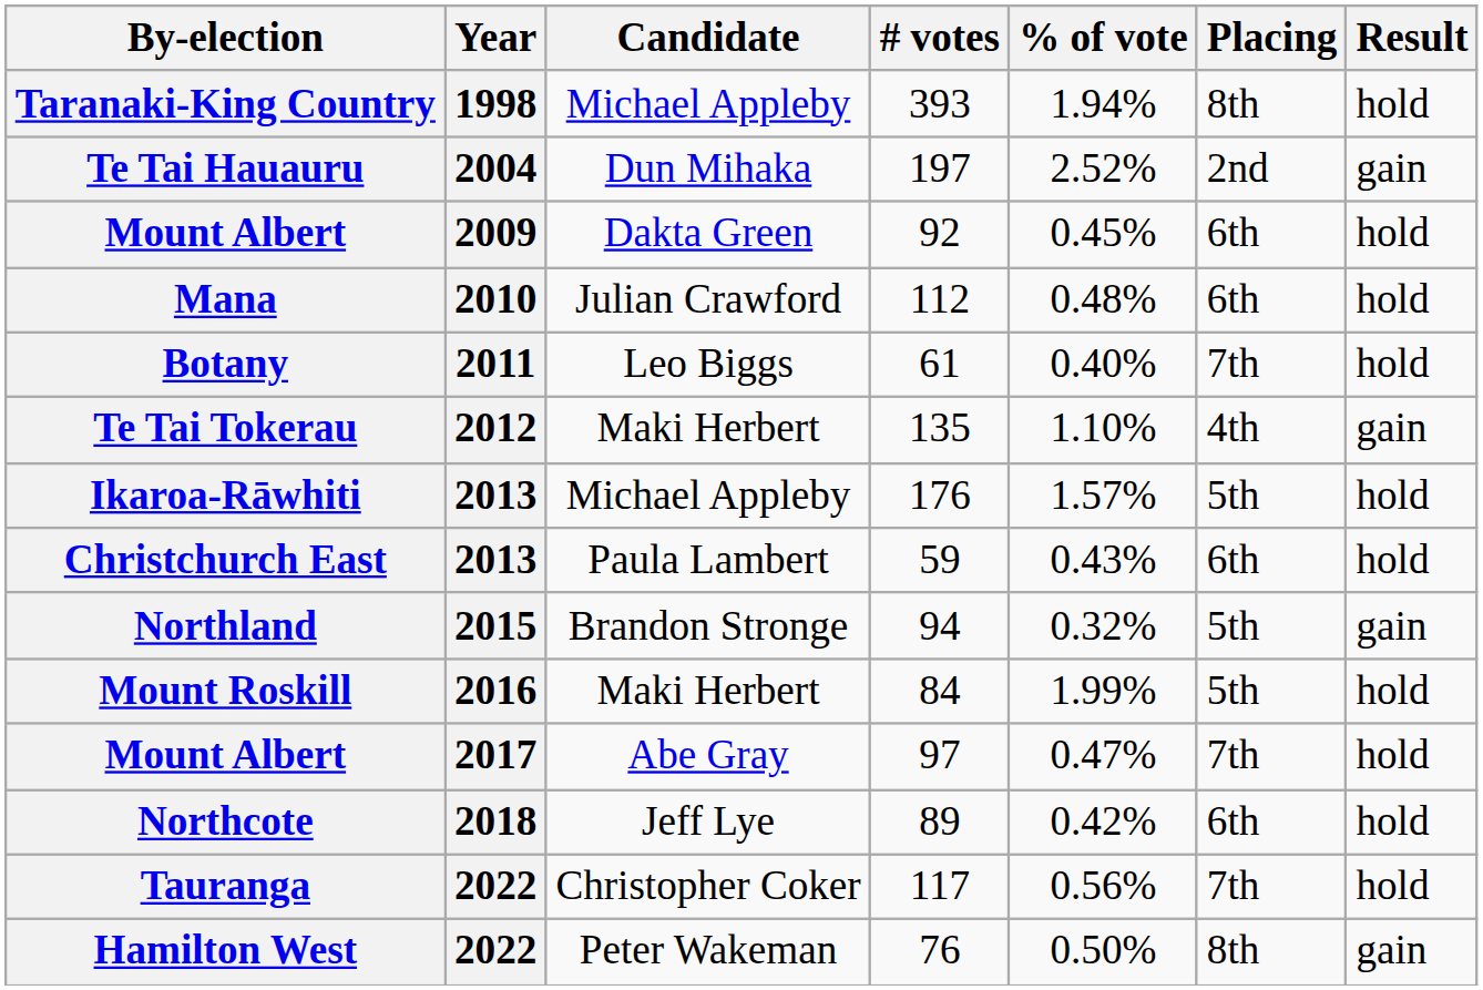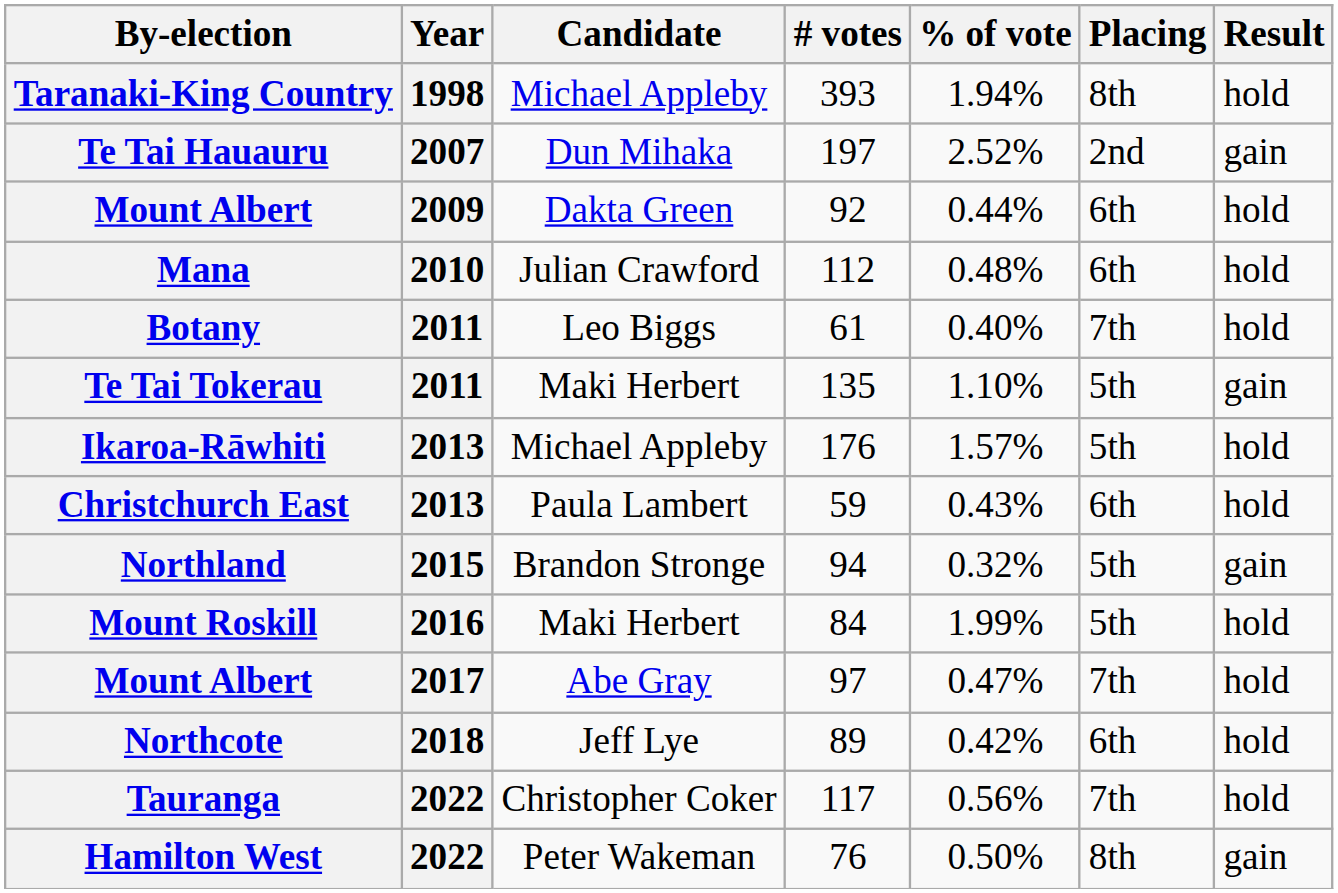 <table class="wikitable sortable">
 <tr>
 <th>By-election</th>
 <th>Year</th>
 <th>Candidate</th>
 <th># votes</th>
 <th>% of vote</th>
 <th>Placing</th>
 <th colspan=2>Result</th>
 </tr>
 <tr>
 <th><a href='#'>Taranaki-King Country</a></th>
 <th>1998</th>
 <td align="center"><a href='#'>Michael Appleby</a></td>
 <td align="center">393</td>
 <td align="center">1.94%</td>
 <td>8th</td>
 <td> hold</td>
 </tr>
 <tr>
 <th><a href='#'>Te Tai Hauauru</a></th>
-<th>2004</th>
+<th>2007</th>
 <td align="center"><a href='#'>Dun Mihaka</a></td>
 <td align="center">197</td>
 <td align="center">2.52%</td>
 <td>2nd</td>
 <td> gain</td>
 </tr>
 <tr>
 <th><a href='#'>Mount Albert</a></th>
 <th>2009</th>
 <td align="center"><a href='#'>Dakta Green</a></td>
 <td align="center">92</td>
-<td align="center">0.45%</td>
+<td align="center">0.44%</td>
 <td>6th</td>
 <td> hold</td>
 </tr>
 <tr>
 <th><a href='#'>Mana</a></th>
 <th>2010</th>
 <td align="center">Julian Crawford</td>
 <td align="center">112</td>
 <td align="center">0.48%</td>
 <td>6th</td>
 <td> hold</td>
 </tr>
 <tr>
 <th><a href='#'>Botany</a></th>
 <th>2011</th>
 <td align="center">Leo Biggs</td>
 <td align="center">61</td>
 <td align="center">0.40%</td>
 <td>7th</td>
 <td> hold</td>
 </tr>
 <tr>
 <th><a href='#'>Te Tai Tokerau</a></th>
-<th>2012</th>
+<th>2011</th>
 <td align="center">Maki Herbert</td>
 <td align="center">135</td>
 <td align="center">1.10%</td>
-<td>4th</td>
+<td>5th</td>
 <td> gain</td>
 </tr>
 <tr>
 <th><a href='#'>Ikaroa-Rāwhiti</a></th>
 <th>2013</th>
 <td align="center">Michael Appleby</td>
 <td align="center">176</td>
 <td align="center">1.57%</td>
 <td>5th</td>
 <td> hold</td>
 </tr>
 <tr>
 <th><a href='#'>Christchurch East</a></th>
 <th>2013</th>
 <td align="center">Paula Lambert</td>
 <td align="center">59</td>
 <td align="center">0.43%</td>
 <td>6th</td>
 <td> hold</td>
 </tr>
 <tr>
 <th><a href='#'>Northland</a></th>
 <th>2015</th>
 <td align="center">Brandon Stronge</td>
 <td align="center">94</td>
 <td align="center">0.32%</td>
 <td>5th</td>
 <td> gain</td>
 </tr>
 <tr>
 <th><a href='#'>Mount Roskill</a></th>
 <th>2016</th>
 <td align="center">Maki Herbert</td>
 <td align="center">84</td>
 <td align="center">1.99%</td>
 <td>5th</td>
 <td> hold</td>
 </tr>
 <tr>
 <th><a href='#'>Mount Albert</a></th>
 <th>2017</th>
 <td align="center"><a href='#'>Abe Gray</a></td>
 <td align="center">97</td>
 <td align="center">0.47%</td>
 <td>7th</td>
 <td> hold</td>
 </tr>
 <tr>
 <th><a href='#'>Northcote</a></th>
 <th>2018</th>
 <td align="center">Jeff Lye</td>
 <td align="center">89</td>
 <td align="center">0.42%</td>
 <td>6th</td>
 <td> hold</td>
 </tr>
 <tr>
 <th><a href='#'>Tauranga</a></th>
 <th>2022</th>
 <td align="center">Christopher Coker</td>
 <td align="center">117</td>
 <td align="center">0.56%</td>
 <td>7th</td>
 <td> hold</td>
 </tr>
 <tr>
 <th><a href='#'>Hamilton West</a></th>
 <th>2022</th>
 <td align="center">Peter Wakeman</td>
 <td align="center">76</td>
 <td align="center">0.50%</td>
 <td>8th</td>
 <td> gain</td>
 </tr>
 </table>
